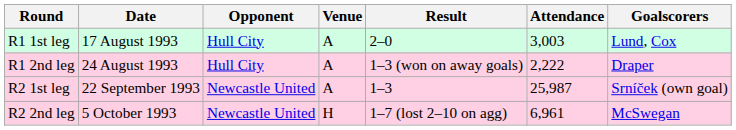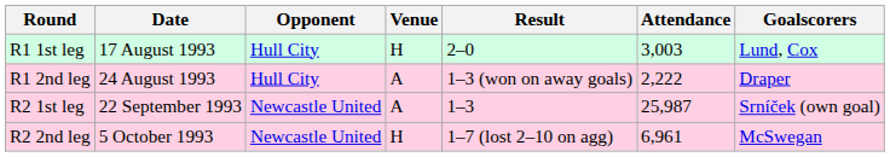 <table class="wikitable">
 <tr>
 <th>Round</th>
 <th>Date</th>
 <th>Opponent</th>
 <th>Venue</th>
 <th>Result</th>
 <th>Attendance</th>
 <th>Goalscorers</th>
 </tr>
 <tr style="background:#d0ffe3;">
 <td>R1 1st leg</td>
 <td>17 August 1993</td>
 <td><a href='#'>Hull City</a></td>
-<td>A</td>
+<td>H</td>
 <td>2–0</td>
 <td>3,003</td>
 <td><a href='#'>Lund</a>, <a href='#'>Cox</a></td>
 </tr>
 <tr style="background:#ffd0e3;">
 <td>R1 2nd leg</td>
 <td>24 August 1993</td>
 <td><a href='#'>Hull City</a></td>
 <td>A</td>
 <td>1–3 (won on away goals)</td>
 <td>2,222</td>
 <td><a href='#'>Draper</a></td>
 </tr>
 <tr style="background:#ffd0e3;">
 <td>R2 1st leg</td>
 <td>22 September 1993</td>
 <td><a href='#'>Newcastle United</a></td>
 <td>A</td>
 <td>1–3</td>
 <td>25,987</td>
 <td><a href='#'>Srníček</a> (own goal)</td>
 </tr>
 <tr style="background:#ffd0e3;">
 <td>R2 2nd leg</td>
 <td>5 October 1993</td>
 <td><a href='#'>Newcastle United</a></td>
 <td>H</td>
 <td>1–7 (lost 2–10 on agg)</td>
 <td>6,961</td>
 <td><a href='#'>McSwegan</a></td>
 </tr>
 </table>
